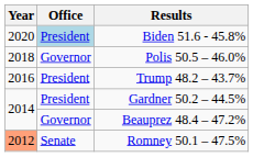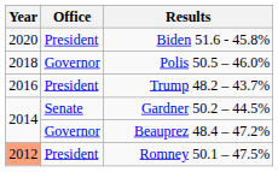 <table class=wikitable>
 <tr>
 <th width="30">Year</th>
 <th width="60">Office</th>
 <th width="180">Results</th>
 </tr>
 <tr>
 <td>2020</td>
-<td style="background: lightblue;"><a href='#'>President</a></td>
+<td><a href='#'>President</a></td>
 <td align="right" ><a href='#'>Biden</a> 51.6 - 45.8%</td>
 </tr>
 <tr>
 <td>2018</td>
 <td><a href='#'>Governor</a></td>
 <td align="right" ><a href='#'>Polis</a> 50.5 – 46.0%</td>
 </tr>
 <tr>
 <td>2016</td>
 <td><a href='#'>President</a></td>
 <td align="right" ><a href='#'>Trump</a> 48.2 – 43.7%</td>
 </tr>
 <tr>
 <td rowspan="2">2014</td>
-<td><a href='#'>President</a></td>
+<td><a href='#'>Senate</a></td>
 <td align="right" ><a href='#'>Gardner</a> 50.2 – 44.5%</td>
 </tr>
 <tr>
 <td><a href='#'>Governor</a></td>
 <td align="right" ><a href='#'>Beauprez</a> 48.4 – 47.2%</td>
 </tr>
 <tr>
 <td style="background: lightsalmon;">2012</td>
-<td><a href='#'>Senate</a></td>
+<td><a href='#'>President</a></td>
 <td align="right" ><a href='#'>Romney</a> 50.1 – 47.5%</td>
 </tr>
 </table>
